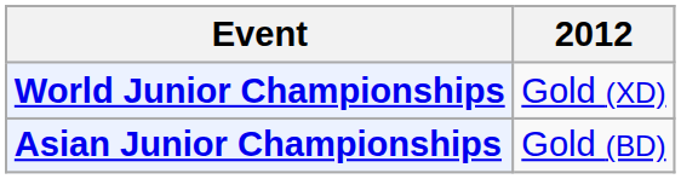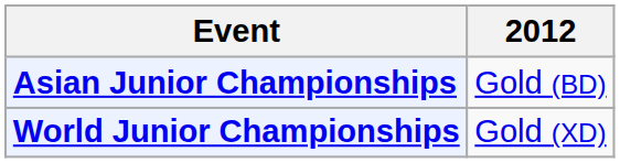 <table class="wikitable" style="font-size: 90%; text-align:center">
 <tr>
 <th>Event</th>
 <th>2012</th>
 </tr>
 <tr>
+<td bgcolor="#ECF2FF"; align="left"><strong><a href='#'>Asian Junior Championships</a></strong></td>
+<td> <a href='#'>Gold <small>(BD)</small></a></td>
+</tr>
+<tr>
 <td bgcolor="#ECF2FF"; align="left"><strong><a href='#'>World Junior Championships</a></strong></td>
 <td> <a href='#'>Gold <small>(XD)</small></a></td>
 </tr>
-<tr>
-<td bgcolor="#ECF2FF"; align="left"><strong><a href='#'>Asian Junior Championships</a></strong></td>
-<td> <a href='#'>Gold <small>(BD)</small></a></td>
-</tr>
 </table>
